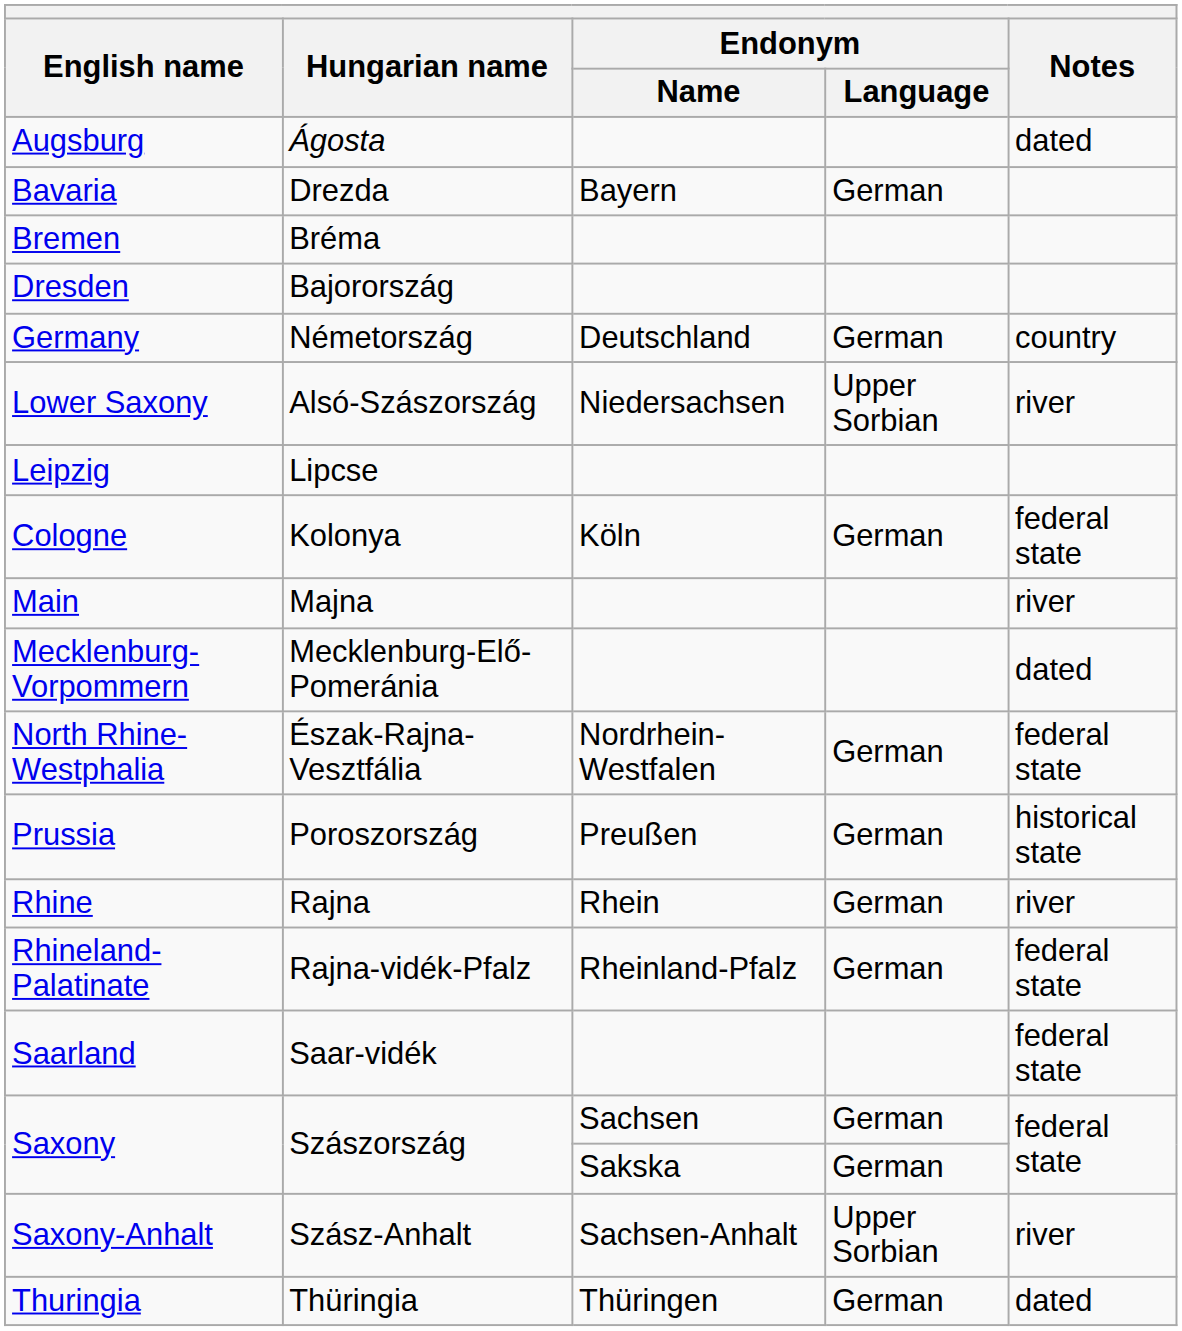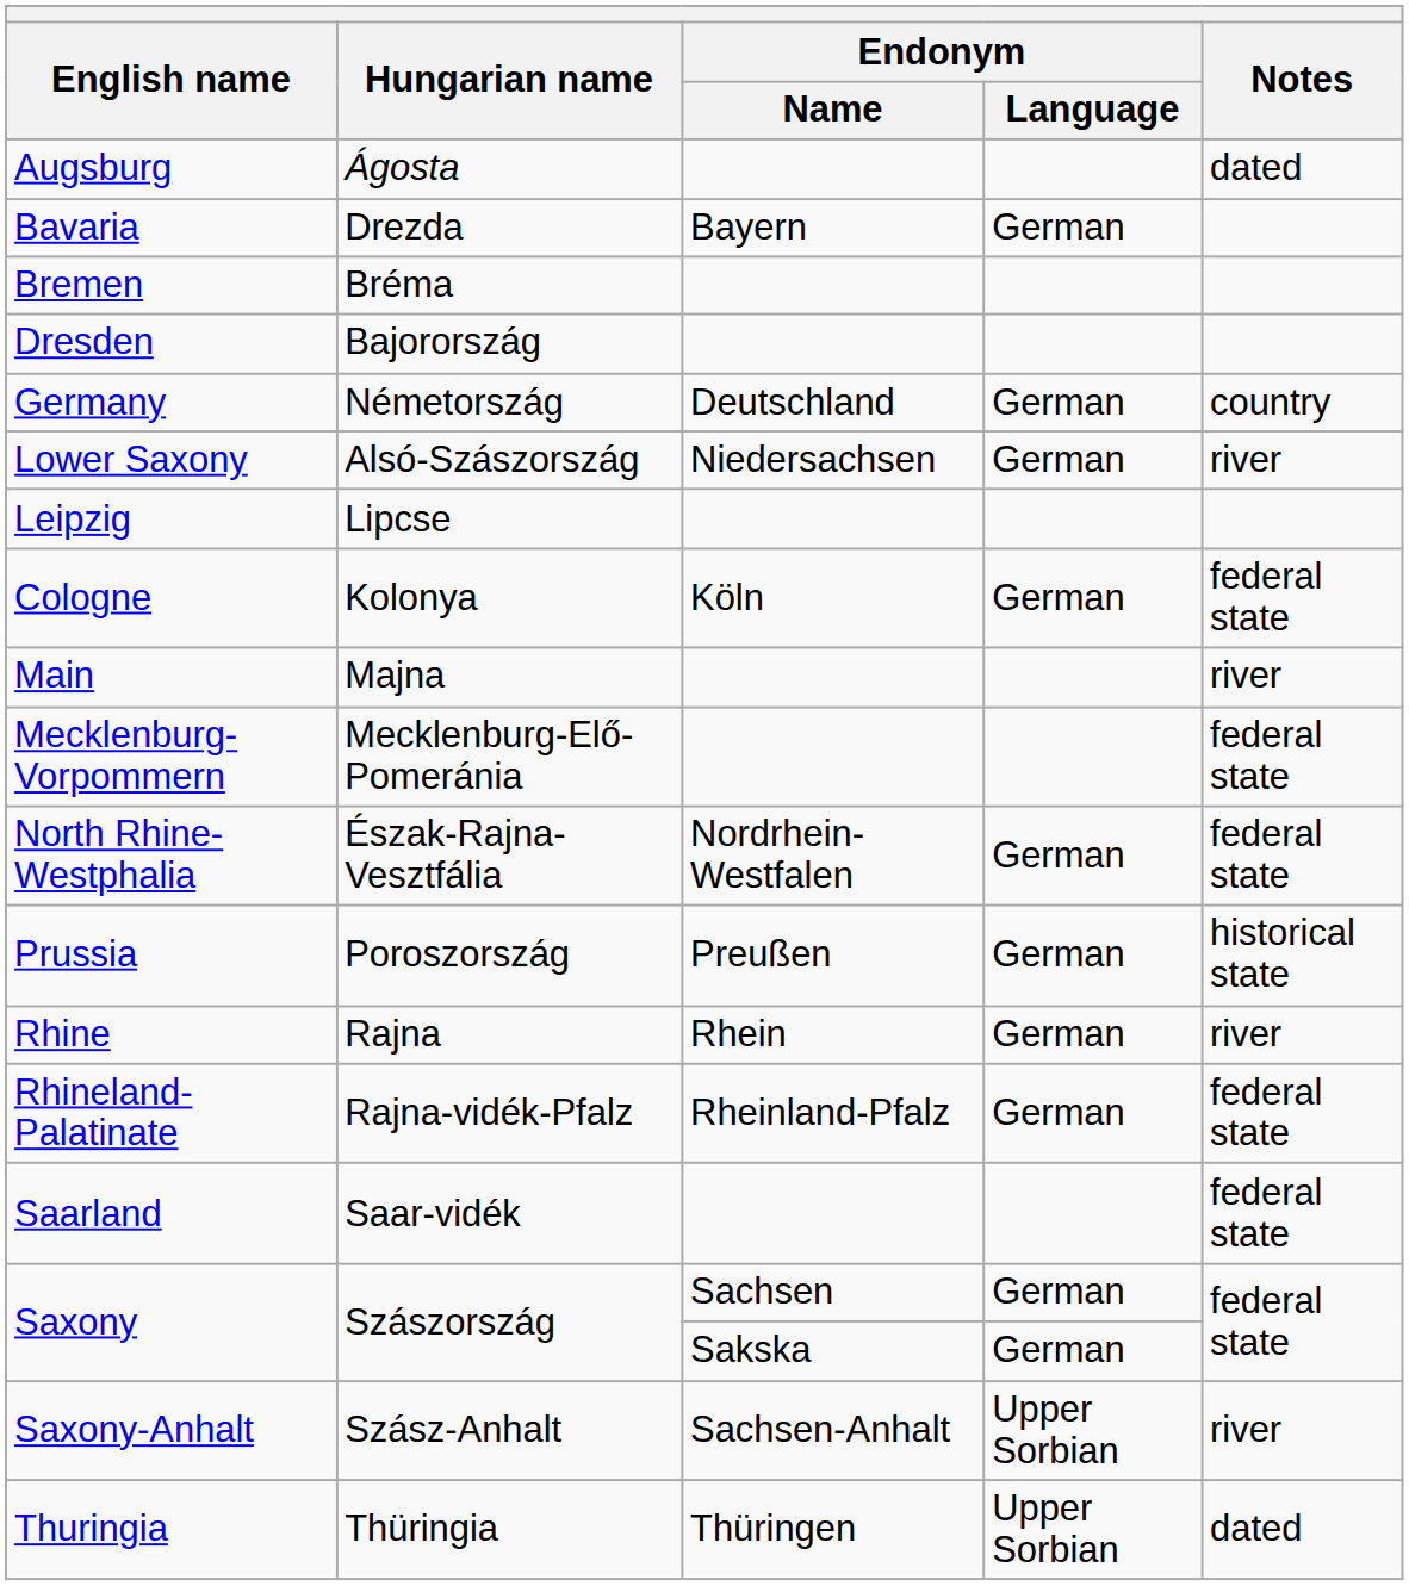 <table class="wikitable sortable">
 <tr>
 <th colspan="5"></th>
 </tr>
 <tr>
 <th rowspan="2">English name</th>
 <th rowspan="2">Hungarian name</th>
 <th colspan="2">Endonym</th>
 <th rowspan="2">Notes</th>
 </tr>
 <tr>
 <th>Name</th>
 <th>Language</th>
 </tr>
 <tr>
 <td><a href='#'>Augsburg</a></td>
 <td><em>Ágosta</em></td>
 <td></td>
 <td></td>
 <td>dated</td>
 </tr>
 <tr>
 <td><a href='#'>Bavaria</a></td>
 <td>Drezda</td>
 <td>Bayern</td>
 <td>German</td>
 <td></td>
 </tr>
 <tr>
 <td><a href='#'>Bremen</a></td>
 <td>Bréma</td>
 <td></td>
 <td></td>
 <td></td>
 </tr>
 <tr>
 <td><a href='#'>Dresden</a></td>
 <td>Bajorország</td>
 <td></td>
 <td></td>
 <td></td>
 </tr>
 <tr>
 <td><a href='#'>Germany</a></td>
 <td>Németország</td>
 <td>Deutschland</td>
 <td>German</td>
 <td>country</td>
 </tr>
 <tr>
 <td><a href='#'>Lower Saxony</a></td>
 <td>Alsó-Szászország</td>
 <td>Niedersachsen</td>
-<td>Upper Sorbian</td>
+<td>German</td>
 <td>river</td>
 </tr>
 <tr>
 <td><a href='#'>Leipzig</a></td>
 <td>Lipcse</td>
 <td></td>
 <td></td>
 <td></td>
 </tr>
 <tr>
 <td><a href='#'>Cologne</a></td>
 <td>Kolonya</td>
 <td>Köln</td>
 <td>German</td>
 <td>federal state</td>
 </tr>
 <tr>
 <td><a href='#'>Main</a></td>
 <td>Majna</td>
 <td></td>
 <td></td>
 <td>river</td>
 </tr>
 <tr>
 <td><a href='#'>Mecklenburg-Vorpommern</a></td>
 <td>Mecklenburg-Elő-Pomeránia</td>
 <td></td>
 <td></td>
-<td>dated</td>
+<td>federal state</td>
 </tr>
 <tr>
 <td><a href='#'>North Rhine-Westphalia</a></td>
 <td>Észak-Rajna-Vesztfália</td>
 <td>Nordrhein-Westfalen</td>
 <td>German</td>
 <td>federal state</td>
 </tr>
 <tr>
 <td><a href='#'>Prussia</a></td>
 <td>Poroszország</td>
 <td>Preußen</td>
 <td>German</td>
 <td>historical state</td>
 </tr>
 <tr>
 <td><a href='#'>Rhine</a></td>
 <td>Rajna</td>
 <td>Rhein</td>
 <td>German</td>
 <td>river</td>
 </tr>
 <tr>
 <td><a href='#'>Rhineland-Palatinate</a></td>
 <td>Rajna-vidék-Pfalz</td>
 <td>Rheinland-Pfalz</td>
 <td>German</td>
 <td>federal state</td>
 </tr>
 <tr>
 <td><a href='#'>Saarland</a></td>
 <td>Saar-vidék</td>
 <td></td>
 <td></td>
 <td>federal state</td>
 </tr>
 <tr>
 <td rowspan="2"><a href='#'>Saxony</a></td>
 <td rowspan="2">Szászország</td>
 <td>Sachsen</td>
 <td>German</td>
 <td rowspan="2">federal state</td>
 </tr>
 <tr>
 <td>Sakska</td>
 <td>German</td>
 </tr>
 <tr>
 <td><a href='#'>Saxony-Anhalt</a></td>
 <td>Szász-Anhalt</td>
 <td>Sachsen-Anhalt</td>
 <td>Upper Sorbian</td>
 <td>river</td>
 </tr>
 <tr>
 <td><a href='#'>Thuringia</a></td>
 <td>Thüringia</td>
 <td>Thüringen</td>
-<td>German</td>
+<td>Upper Sorbian</td>
 <td>dated</td>
 </tr>
 </table>
